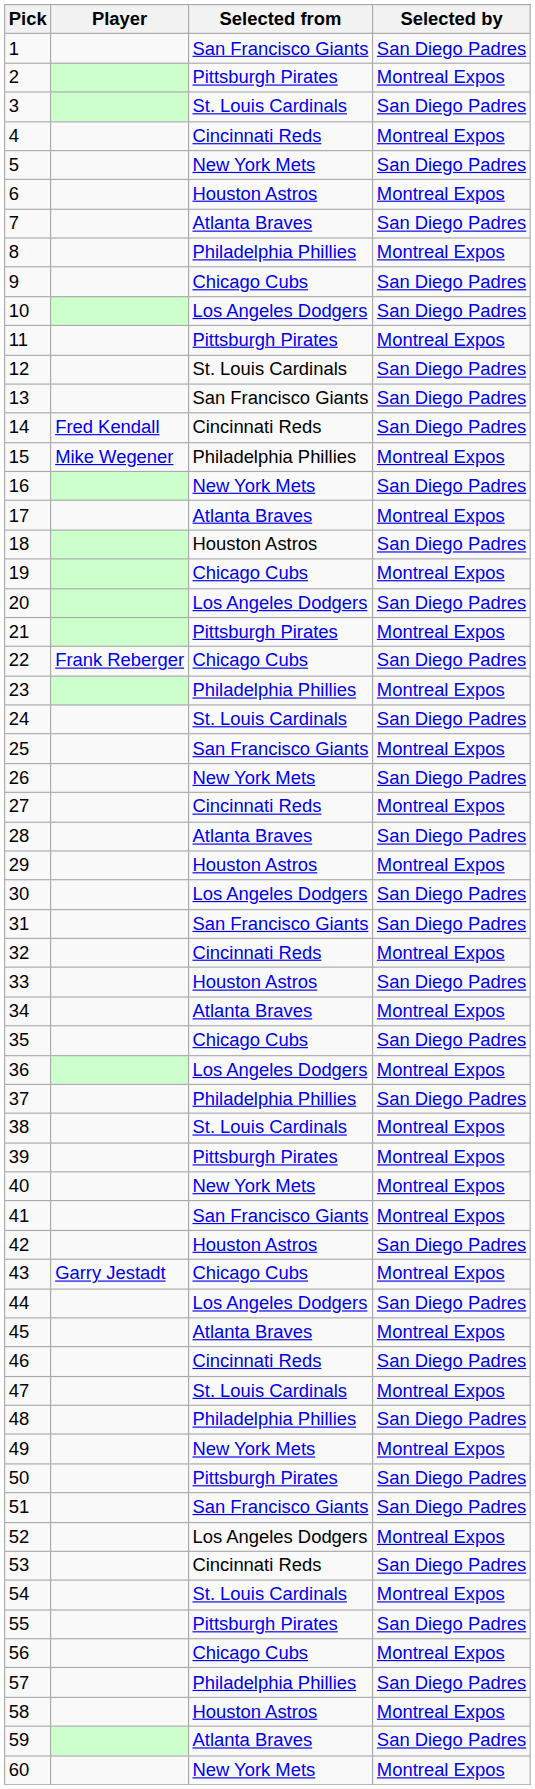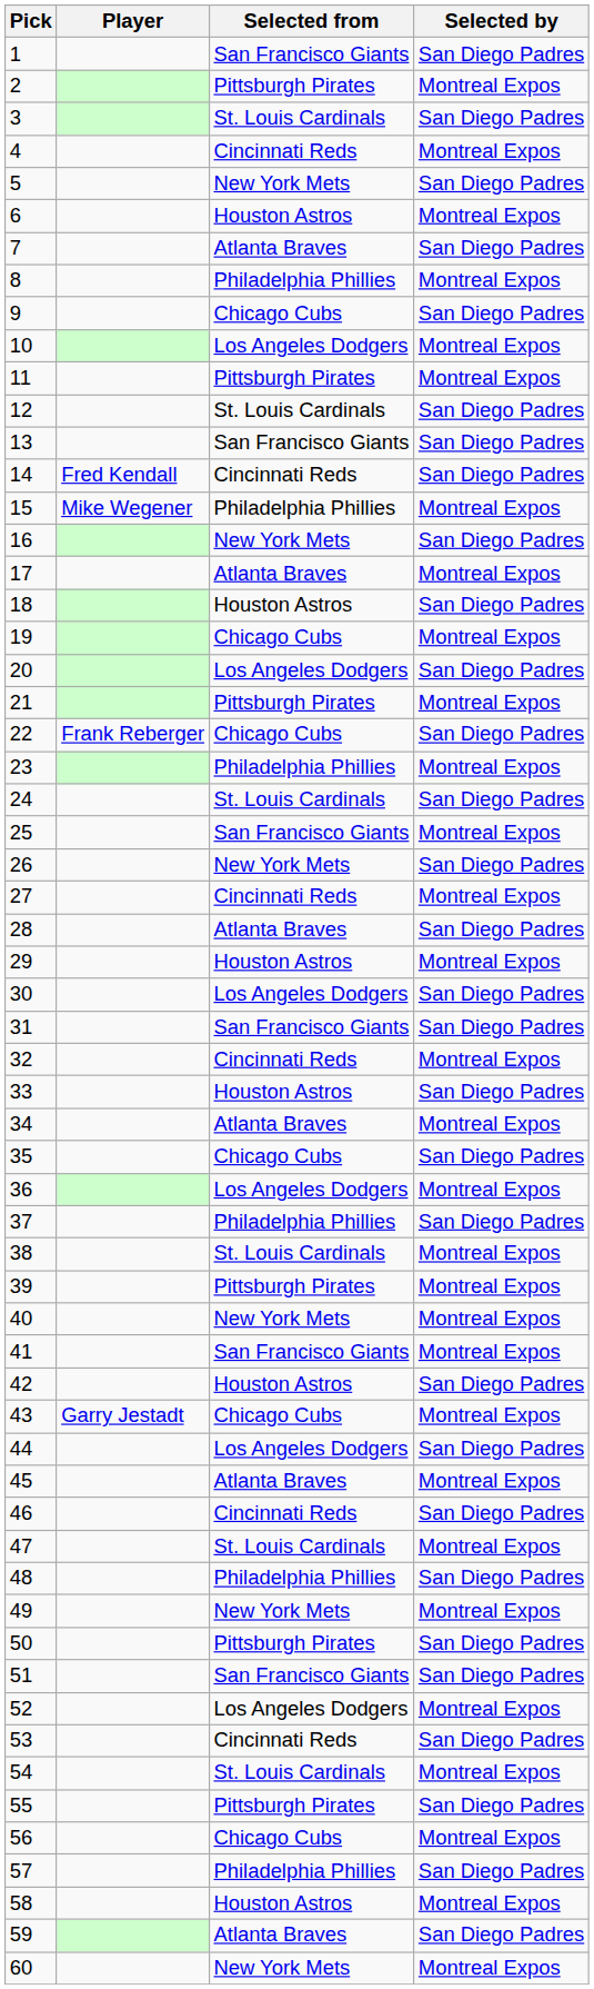 <table class="wikitable sortable">
 <tr>
 <th>Pick</th>
 <th>Player</th>
 <th>Selected from</th>
 <th>Selected by</th>
 </tr>
 <tr>
 <td>1</td>
 <td></td>
 <td><a href='#'>San Francisco Giants</a></td>
 <td><a href='#'>San Diego Padres</a></td>
 </tr>
 <tr>
 <td>2</td>
 <td style="background:#cfc;"></td>
 <td><a href='#'>Pittsburgh Pirates</a></td>
 <td><a href='#'>Montreal Expos</a></td>
 </tr>
 <tr>
 <td>3</td>
 <td scope="row" style="background:#cfc;"></td>
 <td><a href='#'>St. Louis Cardinals</a></td>
 <td><a href='#'>San Diego Padres</a></td>
 </tr>
 <tr>
 <td>4</td>
 <td></td>
 <td><a href='#'>Cincinnati Reds</a></td>
 <td><a href='#'>Montreal Expos</a></td>
 </tr>
 <tr>
 <td>5</td>
 <td></td>
 <td><a href='#'>New York Mets</a></td>
 <td><a href='#'>San Diego Padres</a></td>
 </tr>
 <tr>
 <td>6</td>
 <td></td>
 <td><a href='#'>Houston Astros</a></td>
 <td><a href='#'>Montreal Expos</a></td>
 </tr>
 <tr>
 <td>7</td>
 <td></td>
 <td><a href='#'>Atlanta Braves</a></td>
 <td><a href='#'>San Diego Padres</a></td>
 </tr>
 <tr>
 <td>8</td>
 <td></td>
 <td><a href='#'>Philadelphia Phillies</a></td>
 <td><a href='#'>Montreal Expos</a></td>
 </tr>
 <tr>
 <td>9</td>
 <td></td>
 <td><a href='#'>Chicago Cubs</a></td>
 <td><a href='#'>San Diego Padres</a></td>
 </tr>
 <tr>
 <td>10</td>
 <td style="background:#cfc;"></td>
 <td><a href='#'>Los Angeles Dodgers</a></td>
-<td><a href='#'>San Diego Padres</a></td>
+<td><a href='#'>Montreal Expos</a></td>
 </tr>
 <tr>
 <td>11</td>
 <td></td>
 <td><a href='#'>Pittsburgh Pirates</a></td>
 <td><a href='#'>Montreal Expos</a></td>
 </tr>
 <tr>
 <td>12</td>
 <td></td>
 <td>St. Louis Cardinals</td>
 <td><a href='#'>San Diego Padres</a></td>
 </tr>
 <tr>
 <td>13</td>
 <td></td>
 <td>San Francisco Giants</td>
 <td><a href='#'>San Diego Padres</a></td>
 </tr>
 <tr>
 <td>14</td>
 <td><a href='#'>Fred Kendall</a></td>
 <td>Cincinnati Reds</td>
 <td><a href='#'>San Diego Padres</a></td>
 </tr>
 <tr>
 <td>15</td>
 <td><a href='#'>Mike Wegener</a></td>
 <td>Philadelphia Phillies</td>
 <td><a href='#'>Montreal Expos</a></td>
 </tr>
 <tr>
 <td>16</td>
 <td style="background:#cfc;"></td>
 <td><a href='#'>New York Mets</a></td>
 <td><a href='#'>San Diego Padres</a></td>
 </tr>
 <tr>
 <td>17</td>
 <td></td>
 <td><a href='#'>Atlanta Braves</a></td>
 <td><a href='#'>Montreal Expos</a></td>
 </tr>
 <tr>
 <td>18</td>
 <td style="background:#cfc;"></td>
 <td>Houston Astros</td>
 <td><a href='#'>San Diego Padres</a></td>
 </tr>
 <tr>
 <td>19</td>
 <td style="background:#cfc;"></td>
 <td><a href='#'>Chicago Cubs</a></td>
 <td><a href='#'>Montreal Expos</a></td>
 </tr>
 <tr>
 <td>20</td>
 <td style="background:#cfc;"></td>
 <td><a href='#'>Los Angeles Dodgers</a></td>
 <td><a href='#'>San Diego Padres</a></td>
 </tr>
 <tr>
 <td>21</td>
 <td style="background:#cfc;"></td>
 <td><a href='#'>Pittsburgh Pirates</a></td>
 <td><a href='#'>Montreal Expos</a></td>
 </tr>
 <tr>
 <td>22</td>
 <td><a href='#'>Frank Reberger</a></td>
 <td><a href='#'>Chicago Cubs</a></td>
 <td><a href='#'>San Diego Padres</a></td>
 </tr>
 <tr>
 <td>23</td>
 <td style="background:#cfc;"></td>
 <td><a href='#'>Philadelphia Phillies</a></td>
 <td><a href='#'>Montreal Expos</a></td>
 </tr>
 <tr>
 <td>24</td>
 <td></td>
 <td><a href='#'>St. Louis Cardinals</a></td>
 <td><a href='#'>San Diego Padres</a></td>
 </tr>
 <tr>
 <td>25</td>
 <td></td>
 <td><a href='#'>San Francisco Giants</a></td>
 <td><a href='#'>Montreal Expos</a></td>
 </tr>
 <tr>
 <td>26</td>
 <td></td>
 <td><a href='#'>New York Mets</a></td>
 <td><a href='#'>San Diego Padres</a></td>
 </tr>
 <tr>
 <td>27</td>
 <td></td>
 <td><a href='#'>Cincinnati Reds</a></td>
 <td><a href='#'>Montreal Expos</a></td>
 </tr>
 <tr>
 <td>28</td>
 <td></td>
 <td><a href='#'>Atlanta Braves</a></td>
 <td><a href='#'>San Diego Padres</a></td>
 </tr>
 <tr>
 <td>29</td>
 <td></td>
 <td><a href='#'>Houston Astros</a></td>
 <td><a href='#'>Montreal Expos</a></td>
 </tr>
 <tr>
 <td>30</td>
 <td></td>
 <td><a href='#'>Los Angeles Dodgers</a></td>
 <td><a href='#'>San Diego Padres</a></td>
 </tr>
 <tr>
 <td>31</td>
 <td></td>
 <td><a href='#'>San Francisco Giants</a></td>
 <td><a href='#'>San Diego Padres</a></td>
 </tr>
 <tr>
 <td>32</td>
 <td></td>
 <td><a href='#'>Cincinnati Reds</a></td>
 <td><a href='#'>Montreal Expos</a></td>
 </tr>
 <tr>
 <td>33</td>
 <td></td>
 <td><a href='#'>Houston Astros</a></td>
 <td><a href='#'>San Diego Padres</a></td>
 </tr>
 <tr>
 <td>34</td>
 <td></td>
 <td><a href='#'>Atlanta Braves</a></td>
 <td><a href='#'>Montreal Expos</a></td>
 </tr>
 <tr>
 <td>35</td>
 <td></td>
 <td><a href='#'>Chicago Cubs</a></td>
 <td><a href='#'>San Diego Padres</a></td>
 </tr>
 <tr>
 <td>36</td>
 <td style="background:#cfc;"></td>
 <td><a href='#'>Los Angeles Dodgers</a></td>
 <td><a href='#'>Montreal Expos</a></td>
 </tr>
 <tr>
 <td>37</td>
 <td></td>
 <td><a href='#'>Philadelphia Phillies</a></td>
 <td><a href='#'>San Diego Padres</a></td>
 </tr>
 <tr>
 <td>38</td>
 <td></td>
 <td><a href='#'>St. Louis Cardinals</a></td>
 <td><a href='#'>Montreal Expos</a></td>
 </tr>
 <tr>
 <td>39</td>
 <td></td>
 <td><a href='#'>Pittsburgh Pirates</a></td>
 <td><a href='#'>Montreal Expos</a></td>
 </tr>
 <tr>
 <td>40</td>
 <td></td>
 <td><a href='#'>New York Mets</a></td>
 <td><a href='#'>Montreal Expos</a></td>
 </tr>
 <tr>
 <td>41</td>
 <td></td>
 <td><a href='#'>San Francisco Giants</a></td>
 <td><a href='#'>Montreal Expos</a></td>
 </tr>
 <tr>
 <td>42</td>
 <td></td>
 <td><a href='#'>Houston Astros</a></td>
 <td><a href='#'>San Diego Padres</a></td>
 </tr>
 <tr>
 <td>43</td>
 <td><a href='#'>Garry Jestadt</a></td>
 <td><a href='#'>Chicago Cubs</a></td>
 <td><a href='#'>Montreal Expos</a></td>
 </tr>
 <tr>
 <td>44</td>
 <td></td>
 <td><a href='#'>Los Angeles Dodgers</a></td>
 <td><a href='#'>San Diego Padres</a></td>
 </tr>
 <tr>
 <td>45</td>
 <td></td>
 <td><a href='#'>Atlanta Braves</a></td>
 <td><a href='#'>Montreal Expos</a></td>
 </tr>
 <tr>
 <td>46</td>
 <td></td>
 <td><a href='#'>Cincinnati Reds</a></td>
 <td><a href='#'>San Diego Padres</a></td>
 </tr>
 <tr>
 <td>47</td>
 <td></td>
 <td><a href='#'>St. Louis Cardinals</a></td>
 <td><a href='#'>Montreal Expos</a></td>
 </tr>
 <tr>
 <td>48</td>
 <td></td>
 <td><a href='#'>Philadelphia Phillies</a></td>
 <td><a href='#'>San Diego Padres</a></td>
 </tr>
 <tr>
 <td>49</td>
 <td></td>
 <td><a href='#'>New York Mets</a></td>
 <td><a href='#'>Montreal Expos</a></td>
 </tr>
 <tr>
 <td>50</td>
 <td></td>
 <td><a href='#'>Pittsburgh Pirates</a></td>
 <td><a href='#'>San Diego Padres</a></td>
 </tr>
 <tr>
 <td>51</td>
 <td></td>
 <td><a href='#'>San Francisco Giants</a></td>
 <td><a href='#'>San Diego Padres</a></td>
 </tr>
 <tr>
 <td>52</td>
 <td></td>
 <td>Los Angeles Dodgers</td>
 <td><a href='#'>Montreal Expos</a></td>
 </tr>
 <tr>
 <td>53</td>
 <td></td>
 <td>Cincinnati Reds</td>
 <td><a href='#'>San Diego Padres</a></td>
 </tr>
 <tr>
 <td>54</td>
 <td></td>
 <td><a href='#'>St. Louis Cardinals</a></td>
 <td><a href='#'>Montreal Expos</a></td>
 </tr>
 <tr>
 <td>55</td>
 <td></td>
 <td><a href='#'>Pittsburgh Pirates</a></td>
 <td><a href='#'>San Diego Padres</a></td>
 </tr>
 <tr>
 <td>56</td>
 <td></td>
 <td><a href='#'>Chicago Cubs</a></td>
 <td><a href='#'>Montreal Expos</a></td>
 </tr>
 <tr>
 <td>57</td>
 <td></td>
 <td><a href='#'>Philadelphia Phillies</a></td>
 <td><a href='#'>San Diego Padres</a></td>
 </tr>
 <tr>
 <td>58</td>
 <td></td>
 <td><a href='#'>Houston Astros</a></td>
 <td><a href='#'>Montreal Expos</a></td>
 </tr>
 <tr>
 <td>59</td>
 <td style="background:#cfc;"></td>
 <td><a href='#'>Atlanta Braves</a></td>
 <td><a href='#'>San Diego Padres</a></td>
 </tr>
 <tr>
 <td>60</td>
 <td></td>
 <td><a href='#'>New York Mets</a></td>
 <td><a href='#'>Montreal Expos</a></td>
 </tr>
 </table>
